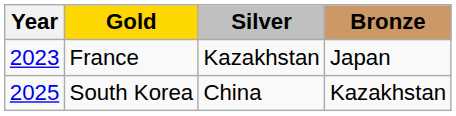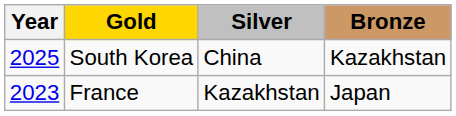 <table class="wikitable">
 <tr>
 <th>Year</th>
 <td align="center" bgcolor="gold"><strong>Gold</strong></td>
 <td align="center" bgcolor="silver"><strong>Silver</strong></td>
 <td align="center" bgcolor="cc9966"><strong>Bronze</strong></td>
 </tr>
 <tr>
+<td><a href='#'>2025</a></td>
+<td> South Korea</td>
+<td> China</td>
+<td> Kazakhstan</td>
+</tr>
+<tr>
 <td><a href='#'>2023</a></td>
 <td> France</td>
 <td> Kazakhstan</td>
 <td> Japan</td>
 </tr>
-<tr>
-<td><a href='#'>2025</a></td>
-<td> South Korea</td>
-<td> China</td>
-<td> Kazakhstan</td>
-</tr>
 </table>
